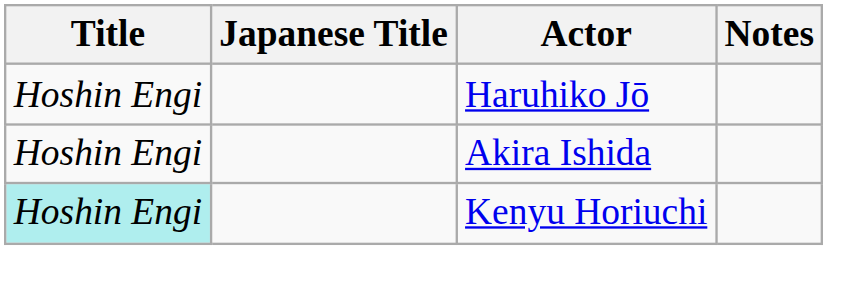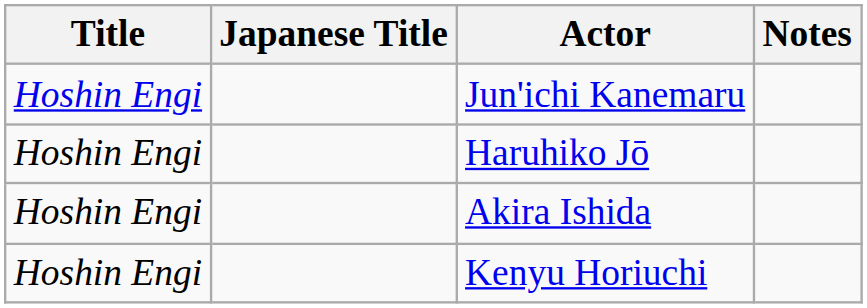 <table class="wikitable">
 <tr>
 <th>Title</th>
 <th>Japanese Title</th>
 <th>Actor</th>
 <th>Notes</th>
+</tr>
+<tr>
+<td><em><a href='#'>Hoshin Engi</a></em></td>
+<td></td>
+<td><a href='#'>Jun'ichi Kanemaru</a></td>
+<td></td>
 </tr>
 <tr>
 <td><em>Hoshin Engi</em></td>
 <td></td>
 <td><a href='#'>Haruhiko Jō</a></td>
 <td></td>
 </tr>
 <tr>
 <td><em>Hoshin Engi</em></td>
 <td></td>
 <td><a href='#'>Akira Ishida</a></td>
 <td></td>
 </tr>
 <tr>
-<td style="background: paleturquoise;"><em>Hoshin Engi</em></td>
+<td><em>Hoshin Engi</em></td>
 <td></td>
 <td><a href='#'>Kenyu Horiuchi</a></td>
 <td></td>
 </tr>
 </table>
